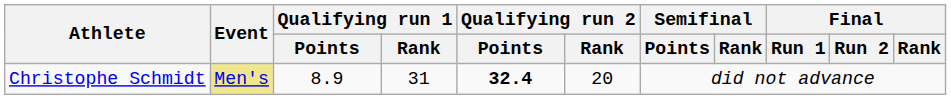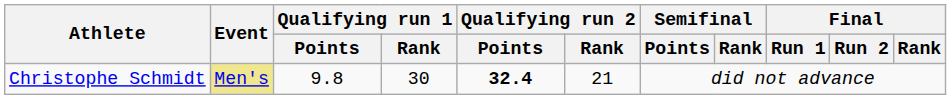 <table class="wikitable">
 <tr>
 <th rowspan="2">Athlete</th>
 <th rowspan="2">Event</th>
 <th colspan="2">Qualifying run 1</th>
 <th colspan="2">Qualifying run 2</th>
 <th colspan="2">Semifinal</th>
 <th colspan="3">Final</th>
 </tr>
 <tr>
 <th>Points</th>
 <th>Rank</th>
 <th>Points</th>
 <th>Rank</th>
 <th>Points</th>
 <th>Rank</th>
 <th>Run 1</th>
 <th>Run 2</th>
 <th>Rank</th>
 </tr>
 <tr>
 <td><a href='#'>Christophe Schmidt</a></td>
 <td style="background: khaki;"><a href='#'>Men's</a></td>
-<td align="center">8.9</td>
-<td align="center">31</td>
+<td align="center">9.8</td>
+<td align="center">30</td>
 <td align="center"><strong>32.4</strong></td>
-<td align="center">20</td>
+<td align="center">21</td>
 <td colspan=5 align="center"><em>did not advance</em></td>
 </tr>
 </table>
